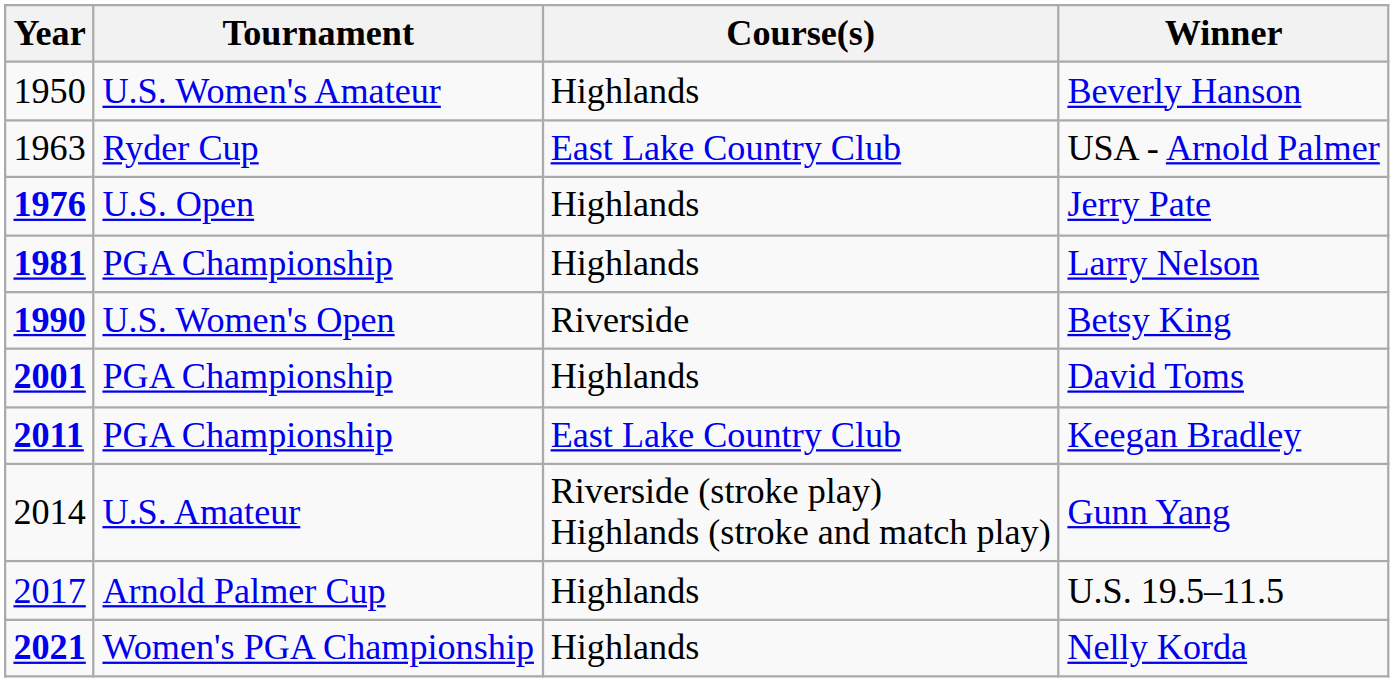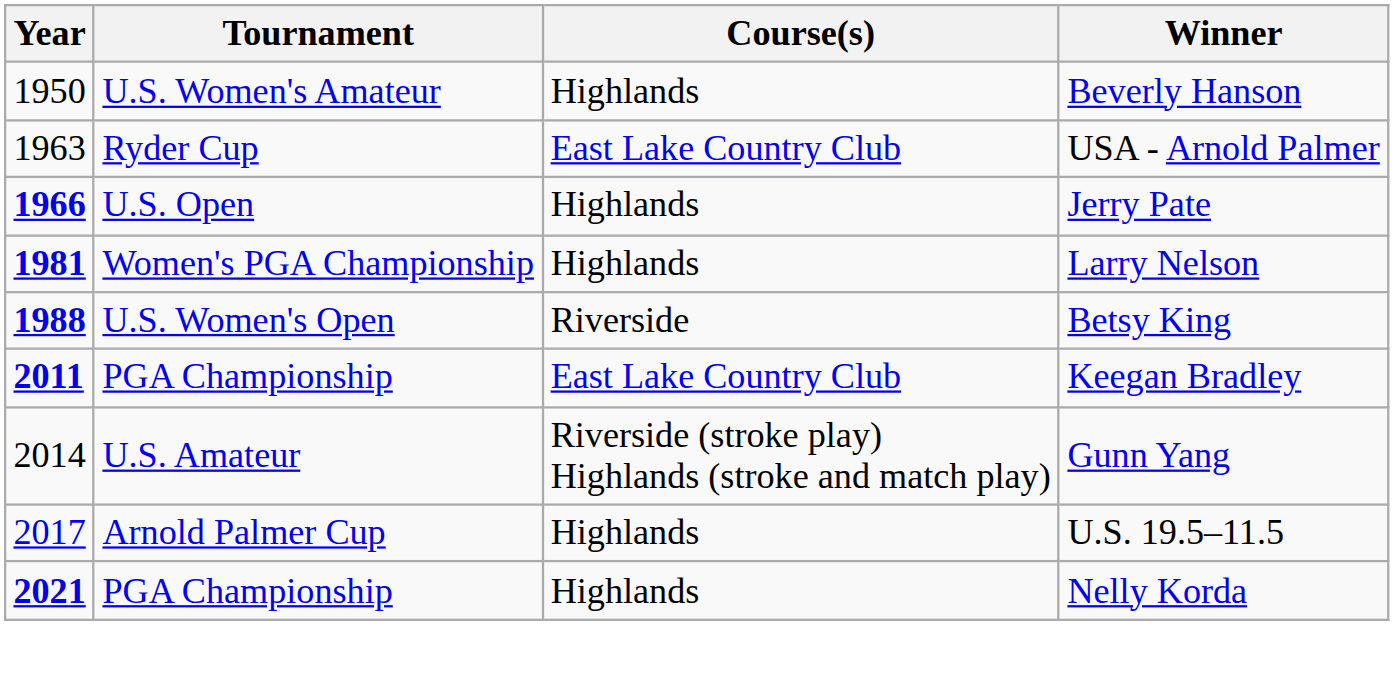 <table class="wikitable">
 <tr>
 <th>Year</th>
 <th>Tournament</th>
 <th>Course(s)</th>
 <th>Winner</th>
 </tr>
 <tr>
 <td>1950</td>
 <td><a href='#'>U.S. Women's Amateur</a></td>
 <td>Highlands</td>
 <td><a href='#'>Beverly Hanson</a></td>
 </tr>
 <tr>
 <td>1963</td>
 <td><a href='#'>Ryder Cup</a></td>
 <td><a href='#'>East Lake Country Club</a></td>
 <td>USA - <a href='#'>Arnold Palmer</a></td>
 </tr>
 <tr>
-<td><strong><a href='#'>1976</a></strong></td>
+<td><strong><a href='#'>1966</a></strong></td>
 <td><a href='#'>U.S. Open</a></td>
 <td>Highlands</td>
 <td><a href='#'>Jerry Pate</a></td>
 </tr>
 <tr>
 <td><strong><a href='#'>1981</a></strong></td>
-<td><a href='#'>PGA Championship</a></td>
+<td><a href='#'>Women's PGA Championship</a></td>
 <td>Highlands</td>
 <td><a href='#'>Larry Nelson</a></td>
 </tr>
 <tr>
-<td><strong><a href='#'>1990</a></strong></td>
+<td><strong><a href='#'>1988</a></strong></td>
 <td><a href='#'>U.S. Women's Open</a></td>
 <td>Riverside</td>
 <td><a href='#'>Betsy King</a></td>
-</tr>
-<tr>
-<td><strong><a href='#'>2001</a></strong></td>
-<td><a href='#'>PGA Championship</a></td>
-<td>Highlands</td>
-<td><a href='#'>David Toms</a></td>
 </tr>
 <tr>
 <td><strong><a href='#'>2011</a></strong></td>
 <td><a href='#'>PGA Championship</a></td>
 <td><a href='#'>East Lake Country Club</a></td>
 <td><a href='#'>Keegan Bradley</a></td>
 </tr>
 <tr>
 <td>2014</td>
 <td><a href='#'>U.S. Amateur</a></td>
 <td>Riverside (stroke play)<br>Highlands (stroke and match play)</td>
 <td><a href='#'>Gunn Yang</a></td>
 </tr>
 <tr>
 <td><a href='#'>2017</a></td>
 <td><a href='#'>Arnold Palmer Cup</a></td>
 <td>Highlands</td>
 <td>U.S. 19.5–11.5</td>
 </tr>
 <tr>
 <td><strong><a href='#'>2021</a></strong></td>
-<td><a href='#'>Women's PGA Championship</a></td>
+<td><a href='#'>PGA Championship</a></td>
 <td>Highlands</td>
 <td><a href='#'>Nelly Korda</a></td>
 </tr>
 </table>
